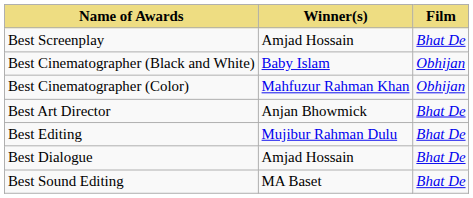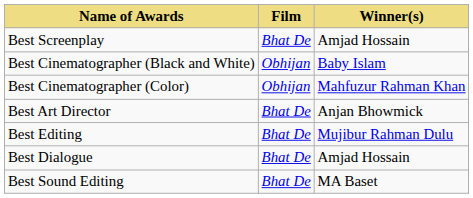 <table class="wikitable">
 <tr>
 <th style="background:#EEDD82;">Name of Awards</th>
+<th style="background:#EEDD82;">Film</th>
 <th style="background:#EEDD82;">Winner(s)</th>
-<th style="background:#EEDD82;">Film</th>
 </tr>
 <tr>
 <td>Best Screenplay</td>
+<td><em><a href='#'>Bhat De</a></em></td>
 <td>Amjad Hossain</td>
-<td><em><a href='#'>Bhat De</a></em></td>
 </tr>
 <tr>
 <td>Best Cinematographer (Black and White)</td>
+<td><em><a href='#'>Obhijan</a></em></td>
 <td><a href='#'>Baby Islam</a></td>
-<td><em><a href='#'>Obhijan</a></em></td>
 </tr>
 <tr>
 <td>Best Cinematographer (Color)</td>
+<td><em><a href='#'>Obhijan</a></em></td>
 <td><a href='#'>Mahfuzur Rahman Khan</a></td>
-<td><em><a href='#'>Obhijan</a></em></td>
 </tr>
 <tr>
 <td>Best Art Director</td>
+<td><em><a href='#'>Bhat De</a></em></td>
 <td>Anjan Bhowmick</td>
-<td><em><a href='#'>Bhat De</a></em></td>
 </tr>
 <tr>
 <td>Best Editing</td>
+<td><em><a href='#'>Bhat De</a></em></td>
 <td><a href='#'>Mujibur Rahman Dulu</a></td>
-<td><em><a href='#'>Bhat De</a></em></td>
 </tr>
 <tr>
 <td>Best Dialogue</td>
+<td><em><a href='#'>Bhat De</a></em></td>
 <td>Amjad Hossain</td>
-<td><em><a href='#'>Bhat De</a></em></td>
 </tr>
 <tr>
 <td>Best Sound Editing</td>
+<td><em><a href='#'>Bhat De</a></em></td>
 <td>MA Baset</td>
-<td><em><a href='#'>Bhat De</a></em></td>
 </tr>
 </table>
